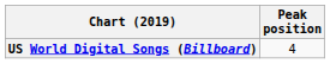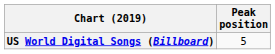 <table class="wikitable plainrowheaders" style="text-align:center">
 <tr>
 <th scope="col">Chart (2019)</th>
 <th scope="col">Peak<br>position</th>
 </tr>
 <tr>
 <th scope="row">US <a href='#'>World Digital Songs</a> (<a href='#'><em>Billboard</em></a>)</th>
-<td>4</td>
+<td>5</td>
 </tr>
 </table>
